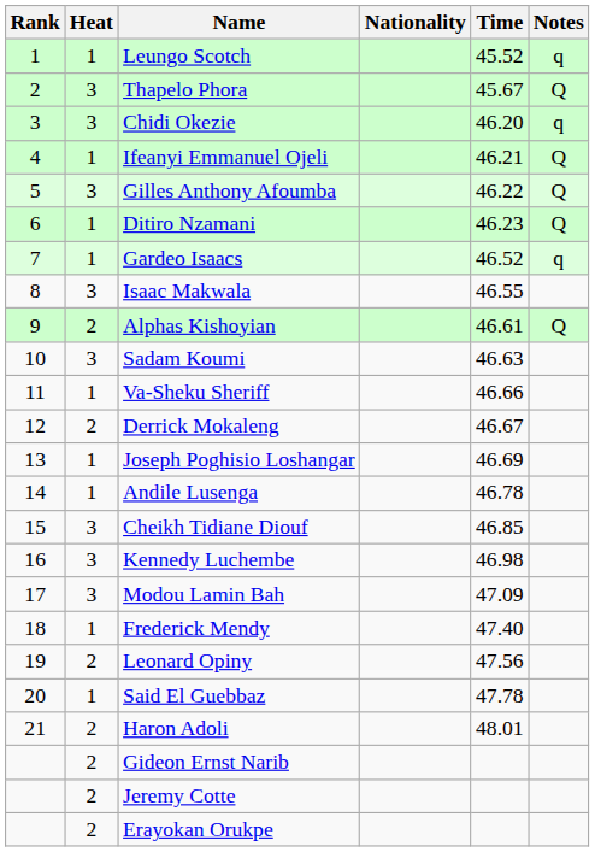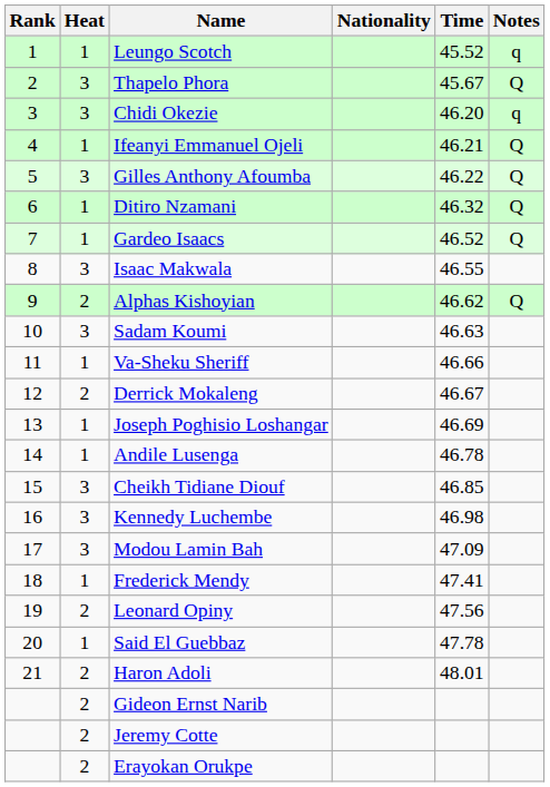 <table class="wikitable sortable" style="text-align:center">
 <tr>
 <th>Rank</th>
 <th>Heat</th>
 <th>Name</th>
 <th>Nationality</th>
 <th>Time</th>
 <th>Notes</th>
 </tr>
 <tr bgcolor=ccffcc>
 <td>1</td>
 <td>1</td>
 <td align=left><a href='#'>Leungo Scotch</a></td>
 <td align=left></td>
 <td>45.52</td>
 <td>q</td>
 </tr>
 <tr bgcolor=ccffcc>
 <td>2</td>
 <td>3</td>
 <td align=left><a href='#'>Thapelo Phora</a></td>
 <td align=left></td>
 <td>45.67</td>
 <td>Q</td>
 </tr>
 <tr bgcolor=ccffcc>
 <td>3</td>
 <td>3</td>
 <td align=left><a href='#'>Chidi Okezie</a></td>
 <td align=left></td>
 <td>46.20</td>
 <td>q</td>
 </tr>
 <tr bgcolor=ccffcc>
 <td>4</td>
 <td>1</td>
 <td align=left><a href='#'>Ifeanyi Emmanuel Ojeli</a></td>
 <td align=left></td>
 <td>46.21</td>
 <td>Q</td>
 </tr>
 <tr bgcolor=ddffdd>
 <td>5</td>
 <td>3</td>
 <td align=left><a href='#'>Gilles Anthony Afoumba</a></td>
 <td align=left></td>
 <td>46.22</td>
 <td>Q</td>
 </tr>
 <tr bgcolor=ccffcc>
 <td>6</td>
 <td>1</td>
 <td align=left><a href='#'>Ditiro Nzamani</a></td>
 <td align=left></td>
-<td>46.23</td>
+<td>46.32</td>
 <td>Q</td>
 </tr>
 <tr bgcolor=ddffdd>
 <td>7</td>
 <td>1</td>
 <td align=left><a href='#'>Gardeo Isaacs</a></td>
 <td align=left></td>
 <td>46.52</td>
-<td>q</td>
+<td>Q</td>
 </tr>
 <tr>
 <td>8</td>
 <td>3</td>
 <td align=left><a href='#'>Isaac Makwala</a></td>
 <td align=left></td>
 <td>46.55</td>
 <td></td>
 </tr>
 <tr bgcolor=ccffcc>
 <td>9</td>
 <td>2</td>
 <td align=left><a href='#'>Alphas Kishoyian</a></td>
 <td align=left></td>
-<td>46.61</td>
+<td>46.62</td>
 <td>Q</td>
 </tr>
 <tr>
 <td>10</td>
 <td>3</td>
 <td align=left><a href='#'>Sadam Koumi</a></td>
 <td align=left></td>
 <td>46.63</td>
 <td></td>
 </tr>
 <tr>
 <td>11</td>
 <td>1</td>
 <td align=left><a href='#'>Va-Sheku Sheriff</a></td>
 <td align=left></td>
 <td>46.66</td>
 <td></td>
 </tr>
 <tr>
 <td>12</td>
 <td>2</td>
 <td align=left><a href='#'>Derrick Mokaleng</a></td>
 <td align=left></td>
 <td>46.67</td>
 <td></td>
 </tr>
 <tr>
 <td>13</td>
 <td>1</td>
 <td align=left><a href='#'>Joseph Poghisio Loshangar</a></td>
 <td align=left></td>
 <td>46.69</td>
 <td></td>
 </tr>
 <tr>
 <td>14</td>
 <td>1</td>
 <td align=left><a href='#'>Andile Lusenga</a></td>
 <td align=left></td>
 <td>46.78</td>
 <td></td>
 </tr>
 <tr>
 <td>15</td>
 <td>3</td>
 <td align=left><a href='#'>Cheikh Tidiane Diouf</a></td>
 <td align=left></td>
 <td>46.85</td>
 <td></td>
 </tr>
 <tr>
 <td>16</td>
 <td>3</td>
 <td align=left><a href='#'>Kennedy Luchembe</a></td>
 <td align=left></td>
 <td>46.98</td>
 <td></td>
 </tr>
 <tr>
 <td>17</td>
 <td>3</td>
 <td align=left><a href='#'>Modou Lamin Bah</a></td>
 <td align=left></td>
 <td>47.09</td>
 <td></td>
 </tr>
 <tr>
 <td>18</td>
 <td>1</td>
 <td align=left><a href='#'>Frederick Mendy</a></td>
 <td align=left></td>
-<td>47.40</td>
+<td>47.41</td>
 <td></td>
 </tr>
 <tr>
 <td>19</td>
 <td>2</td>
 <td align=left><a href='#'>Leonard Opiny</a></td>
 <td align=left></td>
 <td>47.56</td>
 <td></td>
 </tr>
 <tr>
 <td>20</td>
 <td>1</td>
 <td align=left><a href='#'>Said El Guebbaz</a></td>
 <td align=left></td>
 <td>47.78</td>
 <td></td>
 </tr>
 <tr>
 <td>21</td>
 <td>2</td>
 <td align=left><a href='#'>Haron Adoli</a></td>
 <td align=left></td>
 <td>48.01</td>
 <td></td>
 </tr>
 <tr>
 <td></td>
 <td>2</td>
 <td align=left><a href='#'>Gideon Ernst Narib</a></td>
 <td align=left></td>
 <td></td>
 <td></td>
 </tr>
 <tr>
 <td></td>
 <td>2</td>
 <td align=left><a href='#'>Jeremy Cotte</a></td>
 <td align=left></td>
 <td></td>
 <td></td>
 </tr>
 <tr>
 <td></td>
 <td>2</td>
 <td align=left><a href='#'>Erayokan Orukpe</a></td>
 <td align=left></td>
 <td></td>
 <td></td>
 </tr>
 </table>
